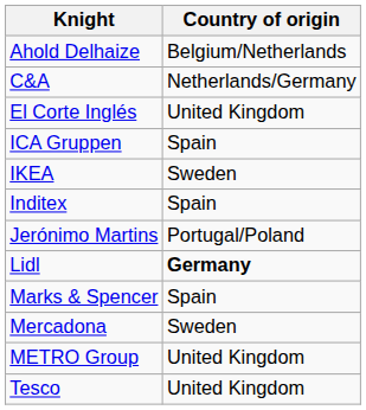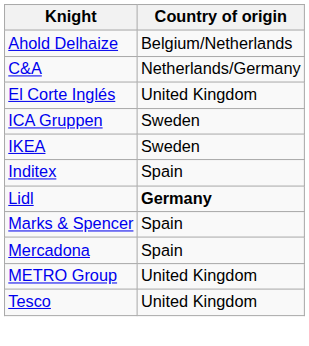 <table class="wikitable">
 <tr>
 <th>Knight</th>
 <th>Country of origin</th>
 </tr>
 <tr>
 <td><a href='#'>Ahold Delhaize</a></td>
 <td>  Belgium/Netherlands</td>
 </tr>
 <tr>
 <td><a href='#'>C&A</a></td>
 <td>  Netherlands/Germany</td>
 </tr>
 <tr>
 <td><a href='#'>El Corte Inglés</a></td>
 <td> United Kingdom</td>
 </tr>
 <tr>
 <td><a href='#'>ICA Gruppen</a></td>
-<td> Spain</td>
+<td> Sweden</td>
 </tr>
 <tr>
 <td><a href='#'>IKEA</a></td>
 <td> Sweden</td>
 </tr>
 <tr>
 <td><a href='#'>Inditex</a></td>
 <td> Spain</td>
-</tr>
-<tr>
-<td><a href='#'>Jerónimo Martins</a></td>
-<td>  Portugal/Poland</td>
 </tr>
 <tr>
 <td><a href='#'>Lidl</a></td>
 <td><strong> Germany</strong></td>
 </tr>
 <tr>
 <td><a href='#'>Marks & Spencer</a></td>
 <td> Spain</td>
 </tr>
 <tr>
 <td><a href='#'>Mercadona</a></td>
-<td> Sweden</td>
+<td> Spain</td>
 </tr>
 <tr>
 <td><a href='#'>METRO Group</a></td>
 <td> United Kingdom</td>
 </tr>
 <tr>
 <td><a href='#'>Tesco</a></td>
 <td> United Kingdom</td>
 </tr>
 </table>
